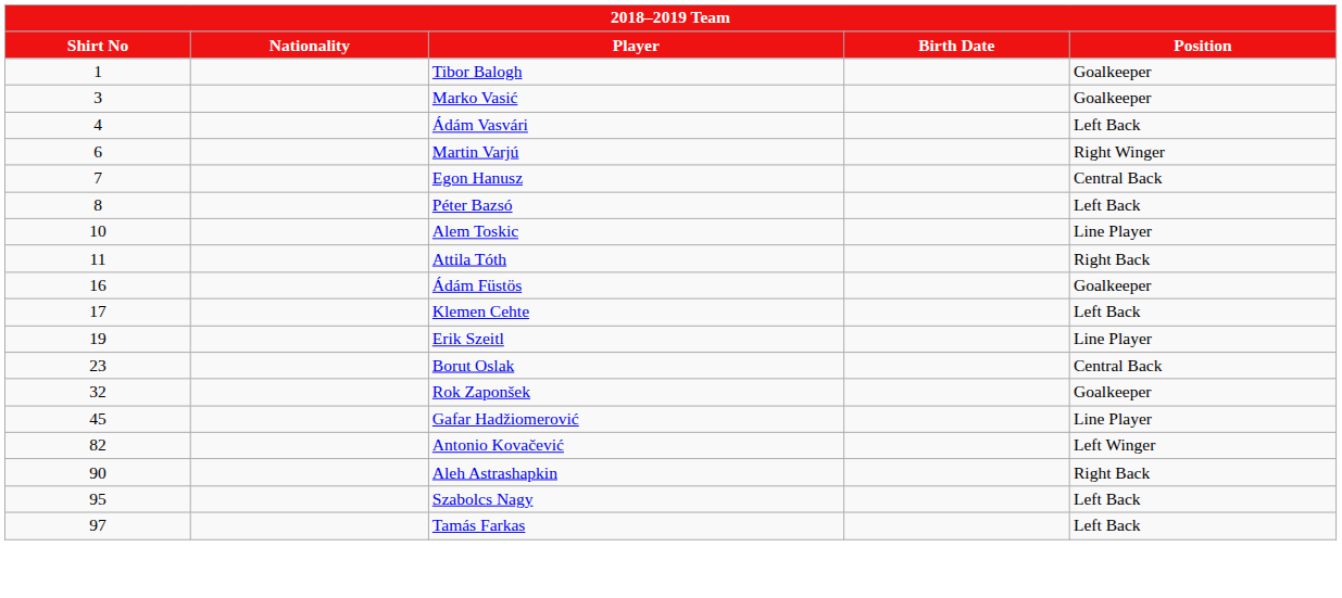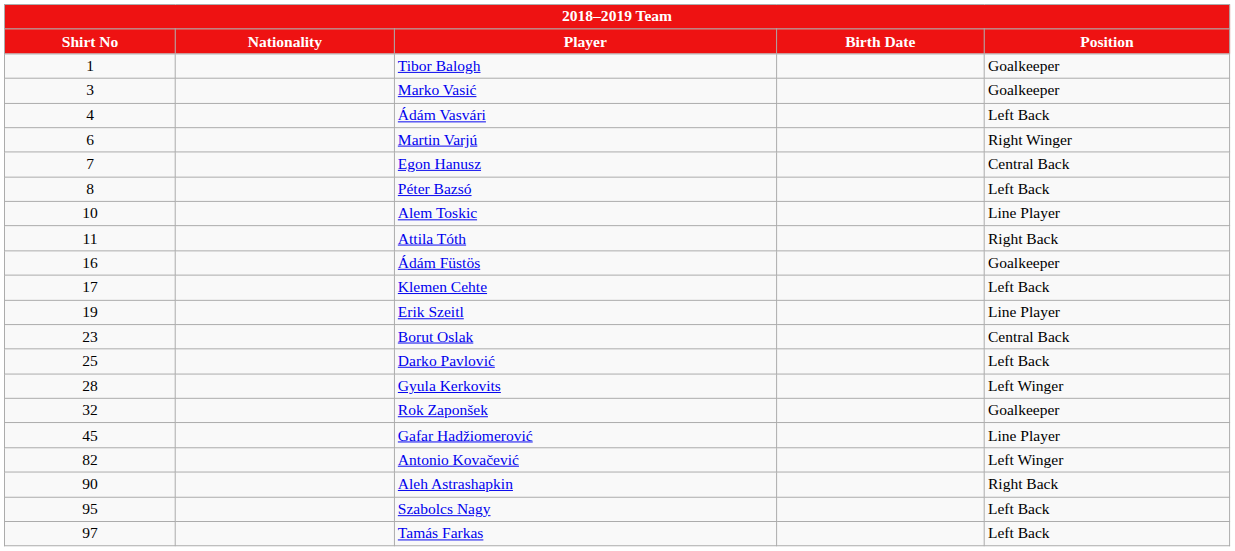 <table class="wikitable collapsible collapsed" style="width:100%">
 <tr>
 <th colspan="5" style="background:#ee1212; color:white; text-align:center;"> <strong>2018–2019 Team</strong></th>
 </tr>
 <tr>
 <th style="color:white; background:#EE1212">Shirt No</th>
 <th style="color:white; background:#EE1212">Nationality</th>
 <th style="color:white; background:#EE1212">Player</th>
 <th style="color:white; background:#EE1212">Birth Date</th>
 <th style="color:white; background:#EE1212">Position</th>
 </tr>
 <tr>
 <td align=center>1</td>
 <td></td>
 <td><a href='#'>Tibor Balogh</a></td>
 <td></td>
 <td>Goalkeeper</td>
 </tr>
 <tr>
 <td align=center>3</td>
 <td></td>
 <td><a href='#'>Marko Vasić</a></td>
 <td></td>
 <td>Goalkeeper</td>
 </tr>
 <tr>
 <td align=center>4</td>
 <td></td>
 <td><a href='#'>Ádám Vasvári</a></td>
 <td></td>
 <td>Left Back</td>
 </tr>
 <tr>
 <td align=center>6</td>
 <td></td>
 <td><a href='#'>Martin Varjú</a></td>
 <td></td>
 <td>Right Winger</td>
 </tr>
 <tr>
 <td align=center>7</td>
 <td></td>
 <td><a href='#'>Egon Hanusz</a></td>
 <td></td>
 <td>Central Back</td>
 </tr>
 <tr>
 <td align=center>8</td>
 <td></td>
 <td><a href='#'>Péter Bazsó</a></td>
 <td></td>
 <td>Left Back</td>
 </tr>
 <tr>
 <td align=center>10</td>
 <td></td>
 <td><a href='#'>Alem Toskic</a></td>
 <td></td>
 <td>Line Player</td>
 </tr>
 <tr>
 <td align=center>11</td>
 <td></td>
 <td><a href='#'>Attila Tóth</a></td>
 <td></td>
 <td>Right Back</td>
 </tr>
 <tr>
 <td align=center>16</td>
 <td></td>
 <td><a href='#'>Ádám Füstös</a></td>
 <td></td>
 <td>Goalkeeper</td>
 </tr>
 <tr>
 <td align=center>17</td>
 <td></td>
 <td><a href='#'>Klemen Cehte</a></td>
 <td></td>
 <td>Left Back</td>
 </tr>
 <tr>
 <td align=center>19</td>
 <td></td>
 <td><a href='#'>Erik Szeitl</a></td>
 <td></td>
 <td>Line Player</td>
 </tr>
 <tr>
 <td align=center>23</td>
 <td></td>
 <td><a href='#'>Borut Oslak</a></td>
 <td></td>
 <td>Central Back</td>
 </tr>
 <tr>
+<td align=center>25</td>
+<td></td>
+<td><a href='#'>Darko Pavlović</a></td>
+<td></td>
+<td>Left Back</td>
+</tr>
+<tr>
+<td align=center>28</td>
+<td></td>
+<td><a href='#'>Gyula Kerkovits</a></td>
+<td></td>
+<td>Left Winger</td>
+</tr>
+<tr>
 <td align=center>32</td>
 <td></td>
 <td><a href='#'>Rok Zaponšek</a></td>
 <td></td>
 <td>Goalkeeper</td>
 </tr>
 <tr>
 <td align=center>45</td>
 <td></td>
 <td><a href='#'>Gafar Hadžiomerović</a></td>
 <td></td>
 <td>Line Player</td>
 </tr>
 <tr>
 <td align=center>82</td>
 <td></td>
 <td><a href='#'>Antonio Kovačević</a></td>
 <td></td>
 <td>Left Winger</td>
 </tr>
 <tr>
 <td align=center>90</td>
 <td></td>
 <td><a href='#'>Aleh Astrashapkin</a></td>
 <td></td>
 <td>Right Back</td>
 </tr>
 <tr>
 <td align=center>95</td>
 <td></td>
 <td><a href='#'>Szabolcs Nagy</a></td>
 <td></td>
 <td>Left Back</td>
 </tr>
 <tr>
 <td align=center>97</td>
 <td></td>
 <td><a href='#'>Tamás Farkas</a></td>
 <td></td>
 <td>Left Back</td>
 </tr>
 </table>
